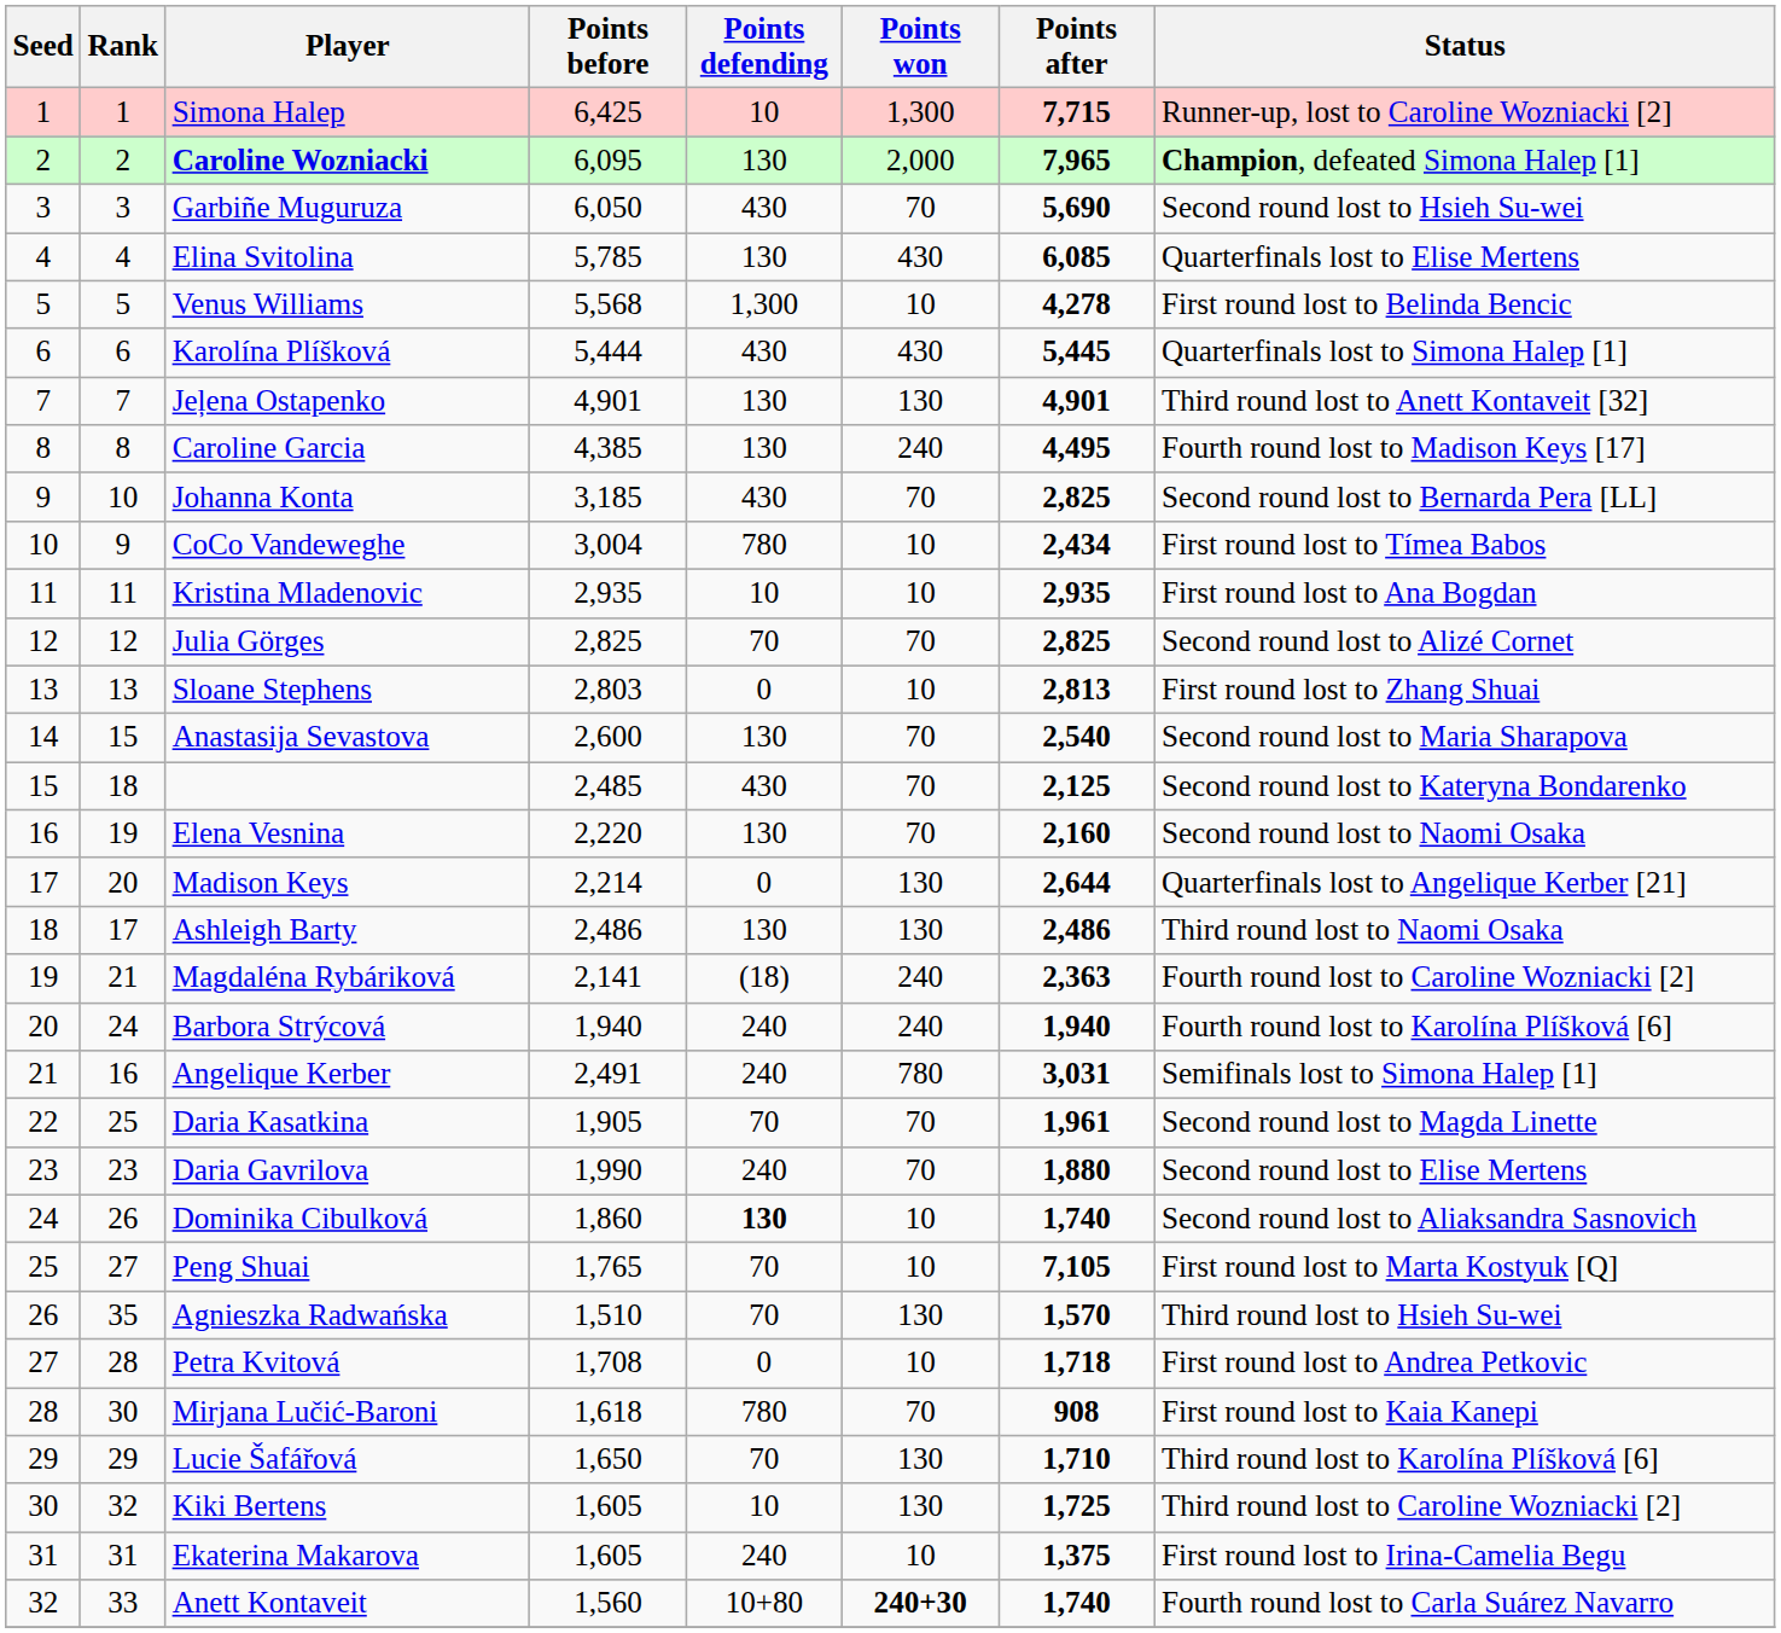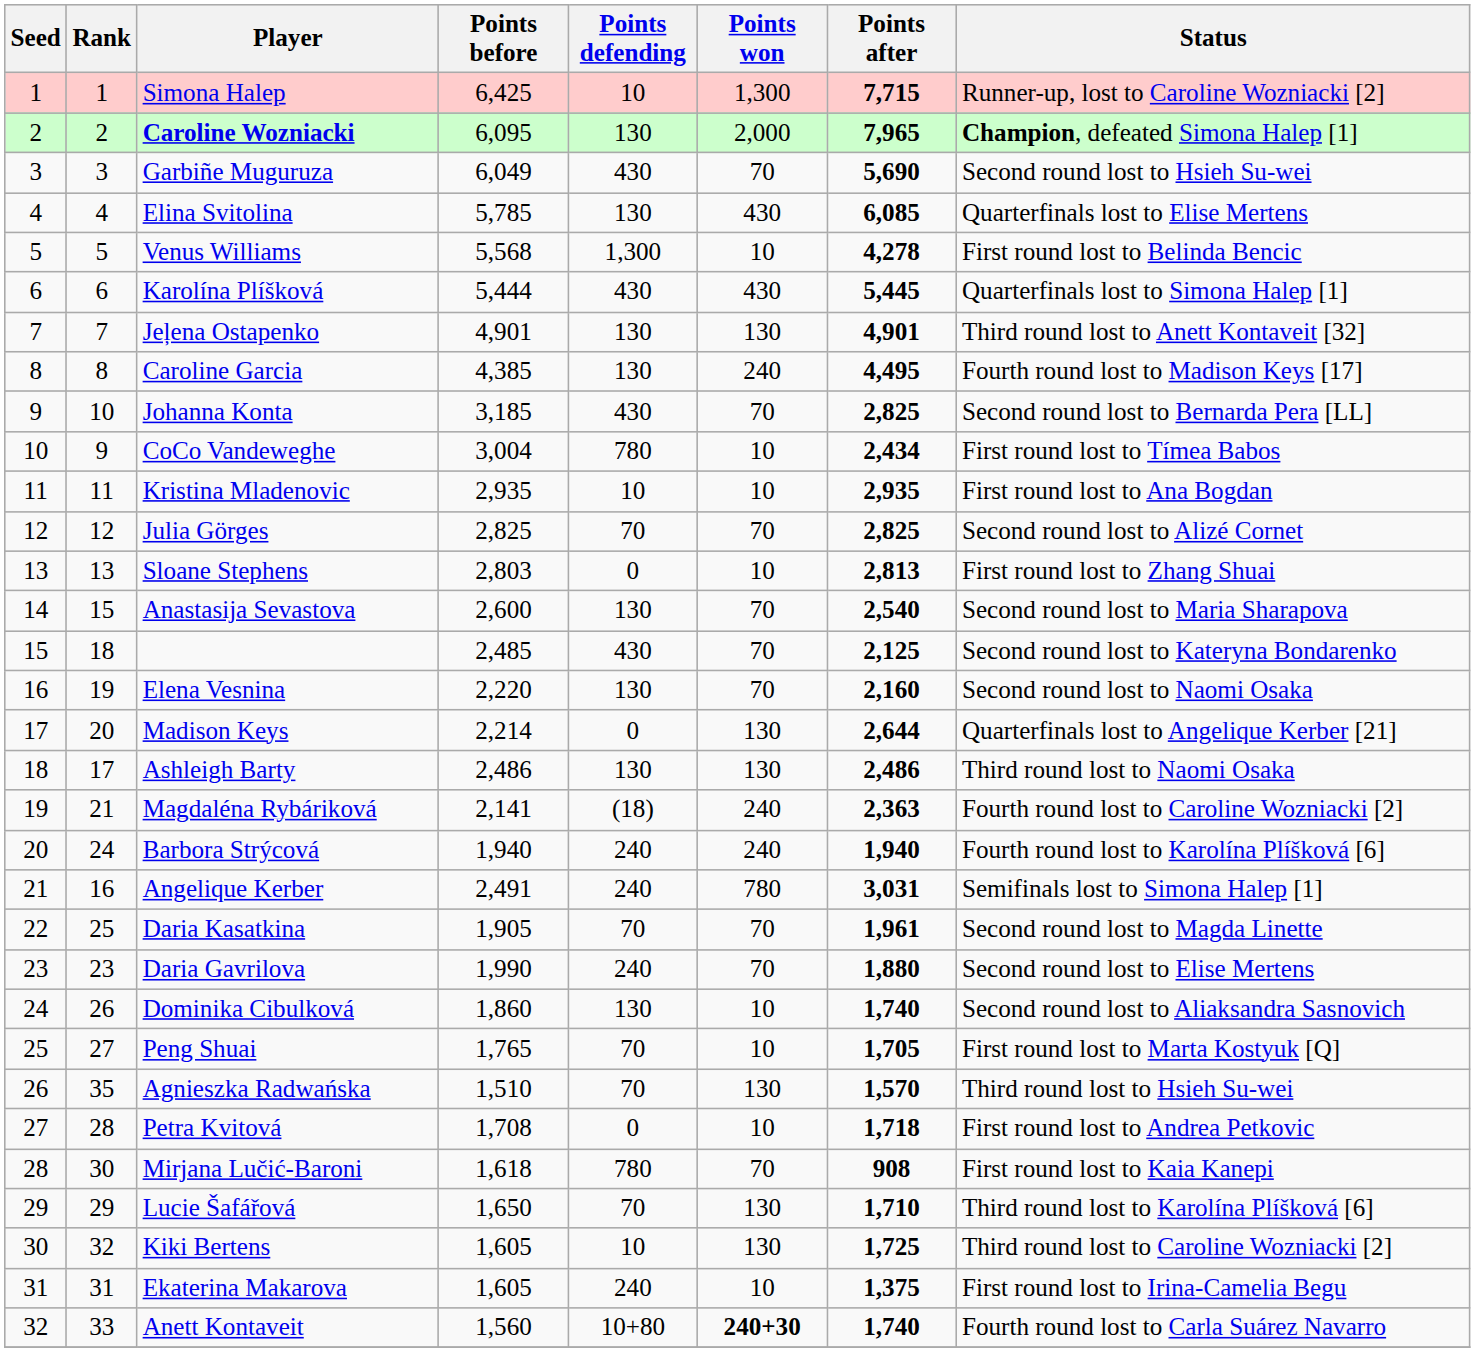 <table class="wikitable sortable">
 <tr>
 <th style="width:30px;">Seed</th>
 <th style="width:30px;">Rank</th>
 <th style="width:185px;">Player</th>
 <th style="width:75px;">Points before</th>
 <th style="width:75px;"><a href='#'>Points defending</a></th>
 <th style="width:75px;"><a href='#'>Points won</a></th>
 <th style="width:75px;">Points after</th>
 <th style="width:320px;">Status</th>
 </tr>
 <tr style="background:#fcc;">
 <td style="text-align:center;">1</td>
 <td style="text-align:center;">1</td>
 <td> <a href='#'>Simona Halep</a></td>
 <td style="text-align:center;">6,425</td>
 <td style="text-align:center;">10</td>
 <td style="text-align:center;">1,300</td>
 <td style="text-align:center;"><strong>7,715</strong></td>
 <td>Runner-up, lost to  <a href='#'>Caroline Wozniacki</a> [2]</td>
 </tr>
 <tr style="background:#cfc;">
 <td style="text-align:center;">2</td>
 <td style="text-align:center;">2</td>
 <td> <strong><a href='#'>Caroline Wozniacki</a></strong></td>
 <td style="text-align:center;">6,095</td>
 <td style="text-align:center;">130</td>
 <td style="text-align:center;">2,000</td>
 <td style="text-align:center;"><strong>7,965</strong></td>
 <td><strong>Champion</strong>, defeated  <a href='#'>Simona Halep</a> [1]</td>
 </tr>
 <tr>
 <td style="text-align:center;">3</td>
 <td style="text-align:center;">3</td>
 <td> <a href='#'>Garbiñe Muguruza</a></td>
-<td style="text-align:center;">6,050</td>
+<td style="text-align:center;">6,049</td>
 <td style="text-align:center;">430</td>
 <td style="text-align:center;">70</td>
 <td style="text-align:center;"><strong>5,690</strong></td>
 <td>Second round lost to  <a href='#'>Hsieh Su-wei</a></td>
 </tr>
 <tr>
 <td style="text-align:center;">4</td>
 <td style="text-align:center;">4</td>
 <td> <a href='#'>Elina Svitolina</a></td>
 <td style="text-align:center;">5,785</td>
 <td style="text-align:center;">130</td>
 <td style="text-align:center;">430</td>
 <td style="text-align:center;"><strong>6,085</strong></td>
 <td>Quarterfinals lost to  <a href='#'>Elise Mertens</a></td>
 </tr>
 <tr>
 <td style="text-align:center;">5</td>
 <td style="text-align:center;">5</td>
 <td> <a href='#'>Venus Williams</a></td>
 <td style="text-align:center;">5,568</td>
 <td style="text-align:center;">1,300</td>
 <td style="text-align:center;">10</td>
 <td style="text-align:center;"><strong>4,278</strong></td>
 <td>First round lost to  <a href='#'>Belinda Bencic</a></td>
 </tr>
 <tr>
 <td style="text-align:center;">6</td>
 <td style="text-align:center;">6</td>
 <td> <a href='#'>Karolína Plíšková</a></td>
 <td style="text-align:center;">5,444</td>
 <td style="text-align:center;">430</td>
 <td style="text-align:center;">430</td>
 <td style="text-align:center;"><strong>5,445</strong></td>
 <td>Quarterfinals lost to  <a href='#'>Simona Halep</a> [1]</td>
 </tr>
 <tr>
 <td style="text-align:center;">7</td>
 <td style="text-align:center;">7</td>
 <td> <a href='#'>Jeļena Ostapenko</a></td>
 <td style="text-align:center;">4,901</td>
 <td style="text-align:center;">130</td>
 <td style="text-align:center;">130</td>
 <td style="text-align:center;"><strong>4,901</strong></td>
 <td>Third round lost to  <a href='#'>Anett Kontaveit</a> [32]</td>
 </tr>
 <tr>
 <td style="text-align:center;">8</td>
 <td style="text-align:center;">8</td>
 <td> <a href='#'>Caroline Garcia</a></td>
 <td style="text-align:center;">4,385</td>
 <td style="text-align:center;">130</td>
 <td style="text-align:center;">240</td>
 <td style="text-align:center;"><strong>4,495</strong></td>
 <td>Fourth round lost to  <a href='#'>Madison Keys</a> [17]</td>
 </tr>
 <tr>
 <td style="text-align:center;">9</td>
 <td style="text-align:center;">10</td>
 <td> <a href='#'>Johanna Konta</a></td>
 <td style="text-align:center;">3,185</td>
 <td style="text-align:center;">430</td>
 <td style="text-align:center;">70</td>
 <td style="text-align:center;"><strong>2,825</strong></td>
 <td>Second round lost to  <a href='#'>Bernarda Pera</a> [LL]</td>
 </tr>
 <tr>
 <td style="text-align:center;">10</td>
 <td style="text-align:center;">9</td>
 <td> <a href='#'>CoCo Vandeweghe</a></td>
 <td style="text-align:center;">3,004</td>
 <td style="text-align:center;">780</td>
 <td style="text-align:center;">10</td>
 <td style="text-align:center;"><strong>2,434</strong></td>
 <td>First round lost to  <a href='#'>Tímea Babos</a></td>
 </tr>
 <tr>
 <td style="text-align:center;">11</td>
 <td style="text-align:center;">11</td>
 <td> <a href='#'>Kristina Mladenovic</a></td>
 <td style="text-align:center;">2,935</td>
 <td style="text-align:center;">10</td>
 <td style="text-align:center;">10</td>
 <td style="text-align:center;"><strong>2,935</strong></td>
 <td>First round lost to  <a href='#'>Ana Bogdan</a></td>
 </tr>
 <tr>
 <td style="text-align:center;">12</td>
 <td style="text-align:center;">12</td>
 <td> <a href='#'>Julia Görges</a></td>
 <td style="text-align:center;">2,825</td>
 <td style="text-align:center;">70</td>
 <td style="text-align:center;">70</td>
 <td style="text-align:center;"><strong>2,825</strong></td>
 <td>Second round lost to  <a href='#'>Alizé Cornet</a></td>
 </tr>
 <tr>
 <td style="text-align:center;">13</td>
 <td style="text-align:center;">13</td>
 <td> <a href='#'>Sloane Stephens</a></td>
 <td style="text-align:center;">2,803</td>
 <td style="text-align:center;">0</td>
 <td style="text-align:center;">10</td>
 <td style="text-align:center;"><strong>2,813</strong></td>
 <td>First round lost to  <a href='#'>Zhang Shuai</a></td>
 </tr>
 <tr>
 <td style="text-align:center;">14</td>
 <td style="text-align:center;">15</td>
 <td> <a href='#'>Anastasija Sevastova</a></td>
 <td style="text-align:center;">2,600</td>
 <td style="text-align:center;">130</td>
 <td style="text-align:center;">70</td>
 <td style="text-align:center;"><strong>2,540</strong></td>
 <td>Second round lost to  <a href='#'>Maria Sharapova</a></td>
 </tr>
 <tr>
 <td style="text-align:center;">15</td>
 <td style="text-align:center;">18</td>
 <td></td>
 <td style="text-align:center;">2,485</td>
 <td style="text-align:center;">430</td>
 <td style="text-align:center;">70</td>
 <td style="text-align:center;"><strong>2,125</strong></td>
 <td>Second round lost to  <a href='#'>Kateryna Bondarenko</a></td>
 </tr>
 <tr>
 <td style="text-align:center;">16</td>
 <td style="text-align:center;">19</td>
 <td> <a href='#'>Elena Vesnina</a></td>
 <td style="text-align:center;">2,220</td>
 <td style="text-align:center;">130</td>
 <td style="text-align:center;">70</td>
 <td style="text-align:center;"><strong>2,160</strong></td>
 <td>Second round lost to  <a href='#'>Naomi Osaka</a></td>
 </tr>
 <tr>
 <td style="text-align:center;">17</td>
 <td style="text-align:center;">20</td>
 <td> <a href='#'>Madison Keys</a></td>
 <td style="text-align:center;">2,214</td>
 <td style="text-align:center;">0</td>
 <td style="text-align:center;">130</td>
 <td style="text-align:center;"><strong>2,644</strong></td>
 <td>Quarterfinals lost to  <a href='#'>Angelique Kerber</a> [21]</td>
 </tr>
 <tr>
 <td style="text-align:center;">18</td>
 <td style="text-align:center;">17</td>
 <td> <a href='#'>Ashleigh Barty</a></td>
 <td style="text-align:center;">2,486</td>
 <td style="text-align:center;">130</td>
 <td style="text-align:center;">130</td>
 <td style="text-align:center;"><strong>2,486</strong></td>
 <td>Third round lost to  <a href='#'>Naomi Osaka</a></td>
 </tr>
 <tr>
 <td style="text-align:center;">19</td>
 <td style="text-align:center;">21</td>
 <td> <a href='#'>Magdaléna Rybáriková</a></td>
 <td style="text-align:center;">2,141</td>
 <td style="text-align:center;">(18)</td>
 <td style="text-align:center;">240</td>
 <td style="text-align:center;"><strong>2,363</strong></td>
 <td>Fourth round lost to  <a href='#'>Caroline Wozniacki</a> [2]</td>
 </tr>
 <tr>
 <td style="text-align:center;">20</td>
 <td style="text-align:center;">24</td>
 <td> <a href='#'>Barbora Strýcová</a></td>
 <td style="text-align:center;">1,940</td>
 <td style="text-align:center;">240</td>
 <td style="text-align:center;">240</td>
 <td style="text-align:center;"><strong>1,940</strong></td>
 <td>Fourth round lost to  <a href='#'>Karolína Plíšková</a> [6]</td>
 </tr>
 <tr>
 <td style="text-align:center;">21</td>
 <td style="text-align:center;">16</td>
 <td> <a href='#'>Angelique Kerber</a></td>
 <td style="text-align:center;">2,491</td>
 <td style="text-align:center;">240</td>
 <td style="text-align:center;">780</td>
 <td style="text-align:center;"><strong>3,031</strong></td>
 <td>Semifinals lost to  <a href='#'>Simona Halep</a> [1]</td>
 </tr>
 <tr>
 <td style="text-align:center;">22</td>
 <td style="text-align:center;">25</td>
 <td> <a href='#'>Daria Kasatkina</a></td>
 <td style="text-align:center;">1,905</td>
 <td style="text-align:center;">70</td>
 <td style="text-align:center;">70</td>
 <td style="text-align:center;"><strong>1,961</strong></td>
 <td>Second round lost to  <a href='#'>Magda Linette</a></td>
 </tr>
 <tr>
 <td style="text-align:center;">23</td>
 <td style="text-align:center;">23</td>
 <td> <a href='#'>Daria Gavrilova</a></td>
 <td style="text-align:center;">1,990</td>
 <td style="text-align:center;">240</td>
 <td style="text-align:center;">70</td>
 <td style="text-align:center;"><strong>1,880</strong></td>
 <td>Second round lost to  <a href='#'>Elise Mertens</a></td>
 </tr>
 <tr>
 <td style="text-align:center;">24</td>
 <td style="text-align:center;">26</td>
 <td> <a href='#'>Dominika Cibulková</a></td>
 <td style="text-align:center;">1,860</td>
-<td style="text-align:center;"><strong>130</strong></td>
+<td style="text-align:center;">130</td>
 <td style="text-align:center;">10</td>
 <td style="text-align:center;"><strong>1,740</strong></td>
 <td>Second round lost to  <a href='#'>Aliaksandra Sasnovich</a></td>
 </tr>
 <tr>
 <td style="text-align:center;">25</td>
 <td style="text-align:center;">27</td>
 <td> <a href='#'>Peng Shuai</a></td>
 <td style="text-align:center;">1,765</td>
 <td style="text-align:center;">70</td>
 <td style="text-align:center;">10</td>
-<td style="text-align:center;"><strong>7,105</strong></td>
+<td style="text-align:center;"><strong>1,705</strong></td>
 <td>First round lost to  <a href='#'>Marta Kostyuk</a> [Q]</td>
 </tr>
 <tr>
 <td style="text-align:center;">26</td>
 <td style="text-align:center;">35</td>
 <td> <a href='#'>Agnieszka Radwańska</a></td>
 <td style="text-align:center;">1,510</td>
 <td style="text-align:center;">70</td>
 <td style="text-align:center;">130</td>
 <td style="text-align:center;"><strong>1,570</strong></td>
 <td>Third round lost to  <a href='#'>Hsieh Su-wei</a></td>
 </tr>
 <tr>
 <td style="text-align:center;">27</td>
 <td style="text-align:center;">28</td>
 <td> <a href='#'>Petra Kvitová</a></td>
 <td style="text-align:center;">1,708</td>
 <td style="text-align:center;">0</td>
 <td style="text-align:center;">10</td>
 <td style="text-align:center;"><strong>1,718</strong></td>
 <td>First round lost to  <a href='#'>Andrea Petkovic</a></td>
 </tr>
 <tr>
 <td style="text-align:center;">28</td>
 <td style="text-align:center;">30</td>
 <td> <a href='#'>Mirjana Lučić-Baroni</a></td>
 <td style="text-align:center;">1,618</td>
 <td style="text-align:center;">780</td>
 <td style="text-align:center;">70</td>
 <td style="text-align:center;"><strong>908</strong></td>
 <td>First round lost to  <a href='#'>Kaia Kanepi</a></td>
 </tr>
 <tr>
 <td style="text-align:center;">29</td>
 <td style="text-align:center;">29</td>
 <td> <a href='#'>Lucie Šafářová</a></td>
 <td style="text-align:center;">1,650</td>
 <td style="text-align:center;">70</td>
 <td style="text-align:center;">130</td>
 <td style="text-align:center;"><strong>1,710</strong></td>
 <td>Third round lost to  <a href='#'>Karolína Plíšková</a> [6]</td>
 </tr>
 <tr>
 <td style="text-align:center;">30</td>
 <td style="text-align:center;">32</td>
 <td> <a href='#'>Kiki Bertens</a></td>
 <td style="text-align:center;">1,605</td>
 <td style="text-align:center;">10</td>
 <td style="text-align:center;">130</td>
 <td style="text-align:center;"><strong>1,725</strong></td>
 <td>Third round lost to  <a href='#'>Caroline Wozniacki</a> [2]</td>
 </tr>
 <tr>
 <td style="text-align:center;">31</td>
 <td style="text-align:center;">31</td>
 <td> <a href='#'>Ekaterina Makarova</a></td>
 <td style="text-align:center;">1,605</td>
 <td style="text-align:center;">240</td>
 <td style="text-align:center;">10</td>
 <td style="text-align:center;"><strong>1,375</strong></td>
 <td>First round lost to  <a href='#'>Irina-Camelia Begu</a></td>
 </tr>
 <tr>
 <td style="text-align:center;">32</td>
 <td style="text-align:center;">33</td>
 <td> <a href='#'>Anett Kontaveit</a></td>
 <td style="text-align:center;">1,560</td>
 <td style="text-align:center;">10+80</td>
 <td style="text-align:center;"><strong>240+30</strong></td>
 <td style="text-align:center;"><strong>1,740</strong></td>
 <td>Fourth round lost to  <a href='#'>Carla Suárez Navarro</a></td>
 </tr>
 <tr>
 </tr>
 </table>
